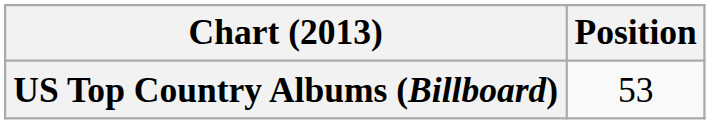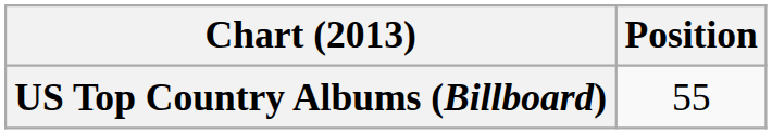 <table class="wikitable plainrowheaders" style="text-align:center">
 <tr>
 <th scope="col">Chart (2013)</th>
 <th scope="col">Position</th>
 </tr>
 <tr>
 <th scope="row">US Top Country Albums (<em>Billboard</em>)</th>
-<td>53</td>
+<td>55</td>
 </tr>
 </table>
